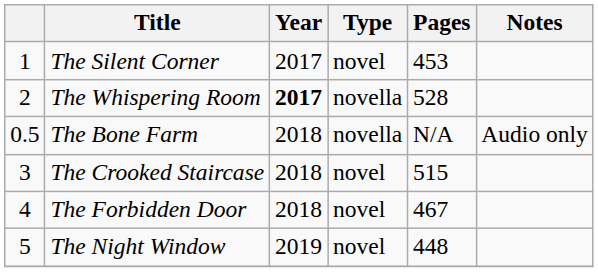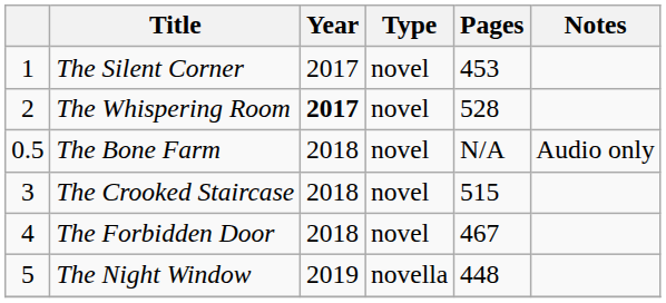 <table class="wikitable sortable">
 <tr>
 <th></th>
 <th>Title</th>
 <th>Year</th>
 <th>Type</th>
 <th>Pages</th>
 <th>Notes</th>
 </tr>
 <tr>
 <td style="text-align:center">1</td>
 <td><em>The Silent Corner</em></td>
 <td>2017</td>
 <td>novel</td>
 <td>453</td>
 <td></td>
 </tr>
 <tr>
 <td style="text-align:center">2</td>
 <td><em>The Whispering Room</em></td>
 <td><strong>2017</strong></td>
-<td>novella</td>
+<td>novel</td>
 <td>528</td>
 <td></td>
 </tr>
 <tr>
 <td style="text-align:center">0.5</td>
 <td><em>The Bone Farm</em></td>
 <td>2018</td>
-<td>novella</td>
+<td>novel</td>
 <td>N/A</td>
 <td>Audio only</td>
 </tr>
 <tr>
 <td style="text-align:center">3</td>
 <td><em>The Crooked Staircase</em></td>
 <td>2018</td>
 <td>novel</td>
 <td>515</td>
 <td></td>
 </tr>
 <tr>
 <td style="text-align:center">4</td>
 <td><em>The Forbidden Door</em></td>
 <td>2018</td>
 <td>novel</td>
 <td>467</td>
 <td></td>
 </tr>
 <tr>
 <td style="text-align:center">5</td>
 <td><em>The Night Window</em></td>
 <td>2019</td>
-<td>novel</td>
+<td>novella</td>
 <td>448</td>
 <td></td>
 </tr>
 <tr>
 </tr>
 </table>
